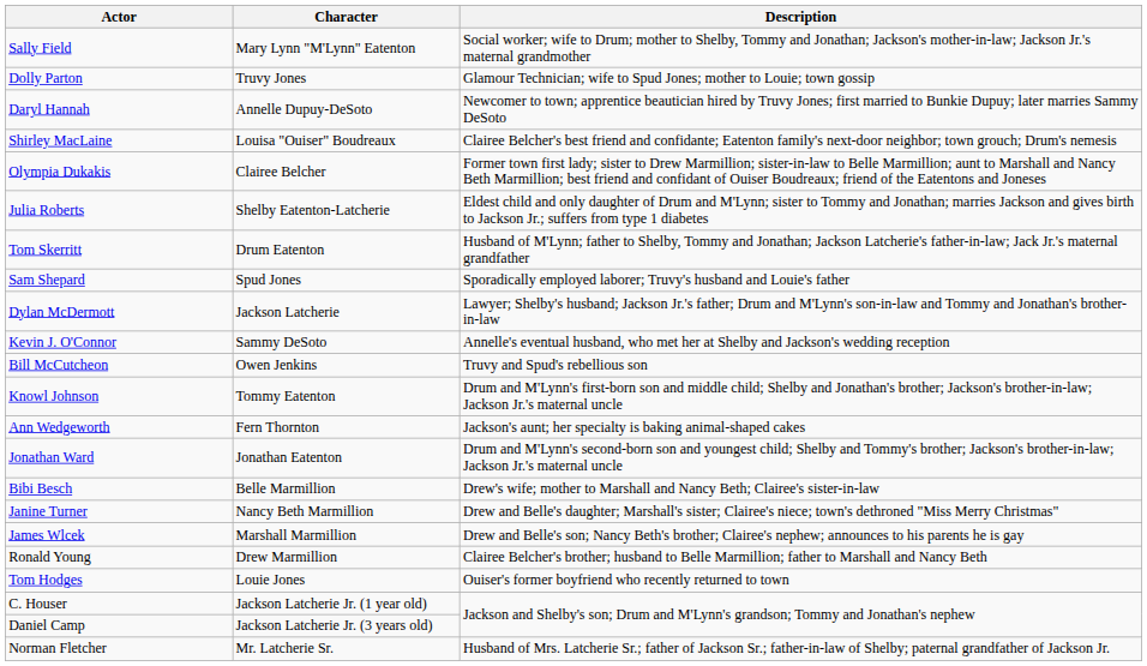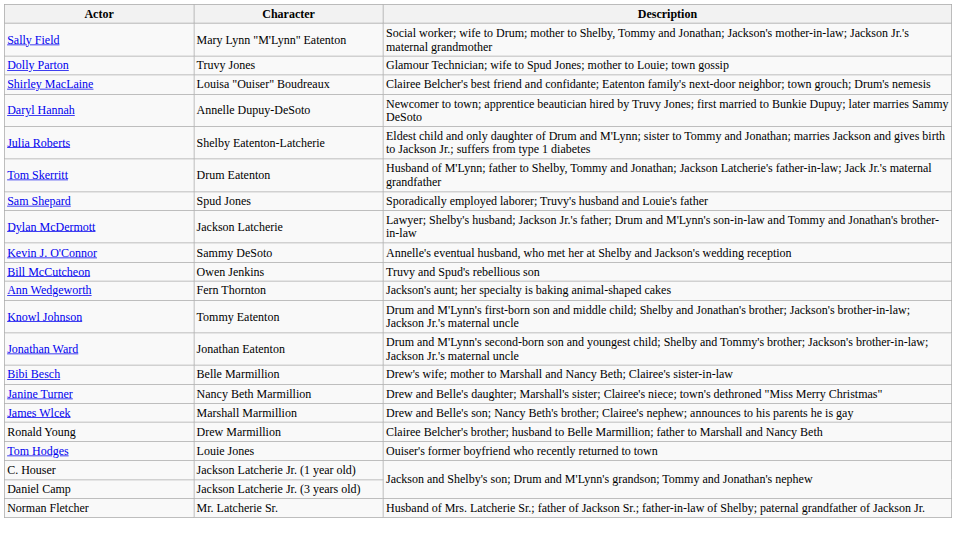 <table class="wikitable" style="width:100%;">
 <tr bgcolor="#CCCCCC">
 <th width=20%>Actor</th>
 <th width=20%>Character</th>
 <th width=60%>Description</th>
 </tr>
 <tr>
 <td><a href='#'>Sally Field</a></td>
 <td>Mary Lynn "M'Lynn" Eatenton</td>
 <td>Social worker; wife to Drum; mother to Shelby, Tommy and Jonathan; Jackson's mother-in-law; Jackson Jr.'s maternal grandmother</td>
 </tr>
 <tr>
 <td><a href='#'>Dolly Parton</a></td>
 <td>Truvy Jones</td>
 <td>Glamour Technician; wife to Spud Jones; mother to Louie; town gossip</td>
 </tr>
 <tr>
-<td><a href='#'>Daryl Hannah</a></td>
-<td>Annelle Dupuy-DeSoto</td>
-<td>Newcomer to town; apprentice beautician hired by Truvy Jones; first married to Bunkie Dupuy; later marries Sammy DeSoto</td>
-</tr>
-<tr>
 <td><a href='#'>Shirley MacLaine</a></td>
 <td>Louisa "Ouiser" Boudreaux</td>
 <td>Clairee Belcher's best friend and confidante; Eatenton family's next-door neighbor; town grouch; Drum's nemesis</td>
 </tr>
 <tr>
-<td><a href='#'>Olympia Dukakis</a></td>
-<td>Clairee Belcher</td>
-<td>Former town first lady; sister to Drew Marmillion; sister-in-law to Belle Marmillion; aunt to Marshall and Nancy Beth Marmillion; best friend and confidant of Ouiser Boudreaux; friend of the Eatentons and Joneses</td>
+<td><a href='#'>Daryl Hannah</a></td>
+<td>Annelle Dupuy-DeSoto</td>
+<td>Newcomer to town; apprentice beautician hired by Truvy Jones; first married to Bunkie Dupuy; later marries Sammy DeSoto</td>
 </tr>
 <tr>
 <td><a href='#'>Julia Roberts</a></td>
 <td>Shelby Eatenton-Latcherie</td>
 <td>Eldest child and only daughter of Drum and M'Lynn; sister to Tommy and Jonathan; marries Jackson and gives birth to Jackson Jr.; suffers from type 1 diabetes</td>
 </tr>
 <tr>
 <td><a href='#'>Tom Skerritt</a></td>
 <td>Drum Eatenton</td>
 <td>Husband of M'Lynn; father to Shelby, Tommy and Jonathan; Jackson Latcherie's father-in-law; Jack Jr.'s maternal grandfather</td>
 </tr>
 <tr>
 <td><a href='#'>Sam Shepard</a></td>
 <td>Spud Jones</td>
 <td>Sporadically employed laborer; Truvy's husband and Louie's father</td>
 </tr>
 <tr>
 <td><a href='#'>Dylan McDermott</a></td>
 <td>Jackson Latcherie</td>
 <td>Lawyer; Shelby's husband; Jackson Jr.'s father; Drum and M'Lynn's son-in-law and Tommy and Jonathan's brother-in-law</td>
 </tr>
 <tr>
 <td><a href='#'>Kevin J. O'Connor</a></td>
 <td>Sammy DeSoto</td>
 <td>Annelle's eventual husband, who met her at Shelby and Jackson's wedding reception</td>
 </tr>
 <tr>
 <td><a href='#'>Bill McCutcheon</a></td>
 <td>Owen Jenkins</td>
 <td>Truvy and Spud's rebellious son</td>
 </tr>
 <tr>
+<td><a href='#'>Ann Wedgeworth</a></td>
+<td>Fern Thornton</td>
+<td>Jackson's aunt; her specialty is baking animal-shaped cakes</td>
+</tr>
+<tr>
 <td><a href='#'>Knowl Johnson</a></td>
 <td>Tommy Eatenton</td>
 <td>Drum and M'Lynn's first-born son and middle child; Shelby and Jonathan's brother; Jackson's brother-in-law; Jackson Jr.'s maternal uncle</td>
-</tr>
-<tr>
-<td><a href='#'>Ann Wedgeworth</a></td>
-<td>Fern Thornton</td>
-<td>Jackson's aunt; her specialty is baking animal-shaped cakes</td>
 </tr>
 <tr>
 <td><a href='#'>Jonathan Ward</a></td>
 <td>Jonathan Eatenton</td>
 <td>Drum and M'Lynn's second-born son and youngest child; Shelby and Tommy's brother; Jackson's brother-in-law; Jackson Jr.'s maternal uncle</td>
 </tr>
 <tr>
 <td><a href='#'>Bibi Besch</a></td>
 <td>Belle Marmillion</td>
 <td>Drew's wife; mother to Marshall and Nancy Beth; Clairee's sister-in-law</td>
 </tr>
 <tr>
 <td><a href='#'>Janine Turner</a></td>
 <td>Nancy Beth Marmillion</td>
 <td>Drew and Belle's daughter; Marshall's sister; Clairee's niece; town's dethroned "Miss Merry Christmas"</td>
 </tr>
 <tr>
 <td><a href='#'>James Wlcek</a></td>
 <td>Marshall Marmillion</td>
 <td>Drew and Belle's son; Nancy Beth's brother; Clairee's nephew; announces to his parents he is gay</td>
 </tr>
 <tr>
 <td>Ronald Young</td>
 <td>Drew Marmillion</td>
 <td>Clairee Belcher's brother; husband to Belle Marmillion; father to Marshall and Nancy Beth</td>
 </tr>
 <tr>
 <td><a href='#'>Tom Hodges</a></td>
 <td>Louie Jones</td>
 <td>Ouiser's former boyfriend who recently returned to town</td>
 </tr>
 <tr>
 <td>C. Houser</td>
 <td>Jackson Latcherie Jr. (1 year old)</td>
 <td rowspan="2">Jackson and Shelby's son; Drum and M'Lynn's grandson; Tommy and Jonathan's nephew</td>
 </tr>
 <tr>
 <td>Daniel Camp</td>
 <td>Jackson Latcherie Jr. (3 years old)</td>
 </tr>
 <tr>
 <td>Norman Fletcher</td>
 <td>Mr. Latcherie Sr.</td>
 <td>Husband of Mrs. Latcherie Sr.; father of Jackson Sr.; father-in-law of Shelby; paternal grandfather of Jackson Jr.</td>
 </tr>
 </table>
